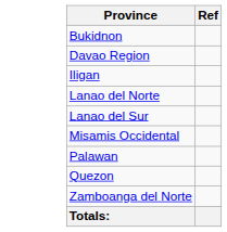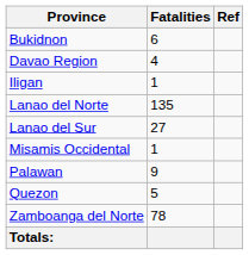 <table class="wikitable sortable" style="float:right;clear:right;margin:1em;">
 <tr>
 <th scope="col">Province</th>
+<th scope="col">Fatalities</th>
 <th scope="col" class="unsortable">Ref</th>
 </tr>
 <tr>
 <td><a href='#'>Bukidnon</a></td>
+<td>6</td>
 <td></td>
 </tr>
 <tr>
 <td><a href='#'>Davao Region</a></td>
+<td>4</td>
 <td></td>
 </tr>
 <tr>
 <td><a href='#'>Iligan</a></td>
+<td>1</td>
 <td></td>
 </tr>
 <tr>
 <td><a href='#'>Lanao del Norte</a></td>
+<td>135</td>
 <td></td>
 </tr>
 <tr>
 <td><a href='#'>Lanao del Sur</a></td>
+<td>27</td>
 <td></td>
 </tr>
 <tr>
 <td><a href='#'>Misamis Occidental</a></td>
+<td>1</td>
 <td></td>
 </tr>
 <tr>
 <td><a href='#'>Palawan</a></td>
+<td>9</td>
 <td></td>
 </tr>
 <tr>
 <td><a href='#'>Quezon</a></td>
+<td>5</td>
 <td></td>
 </tr>
 <tr>
 <td><a href='#'>Zamboanga del Norte</a></td>
+<td>78</td>
 <td></td>
 </tr>
 <tr class="sortbottom">
 <th scope="row" style="text-align: left;">Totals:</th>
+<th style="text-align:center;"></th>
 <th></th>
 </tr>
 </table>
